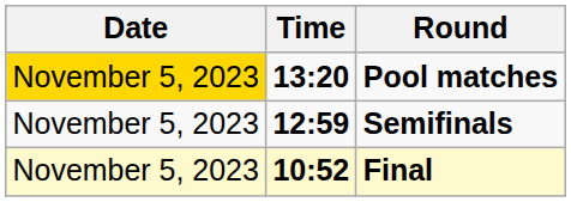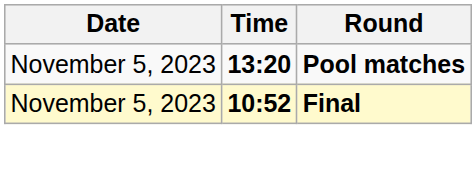 <table class="wikitable">
 <tr>
 <th>Date</th>
 <th>Time</th>
 <th>Round</th>
 </tr>
 <tr>
-<td style="background: gold;">November 5, 2023</td>
+<td>November 5, 2023</td>
 <td><strong>13:20</strong></td>
 <td><strong>Pool matches</strong></td>
-</tr>
-<tr>
-<td>November 5, 2023</td>
-<td><strong>12:59</strong></td>
-<td><strong>Semifinals</strong></td>
 </tr>
 <tr style=background:lemonchiffon>
 <td>November 5, 2023</td>
 <td><strong>10:52</strong></td>
 <td><strong>Final</strong></td>
 </tr>
 </table>
